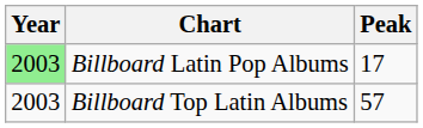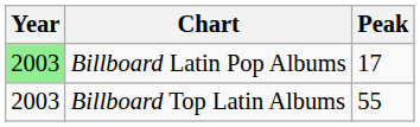 <table class="wikitable">
 <tr>
 <th>Year</th>
 <th>Chart</th>
 <th>Peak</th>
 </tr>
 <tr>
 <td style="background: lightgreen;">2003</td>
 <td><em>Billboard</em> Latin Pop Albums</td>
 <td>17</td>
 </tr>
 <tr>
 <td>2003</td>
 <td><em>Billboard</em> Top Latin Albums</td>
-<td>57</td>
+<td>55</td>
 </tr>
 </table>
